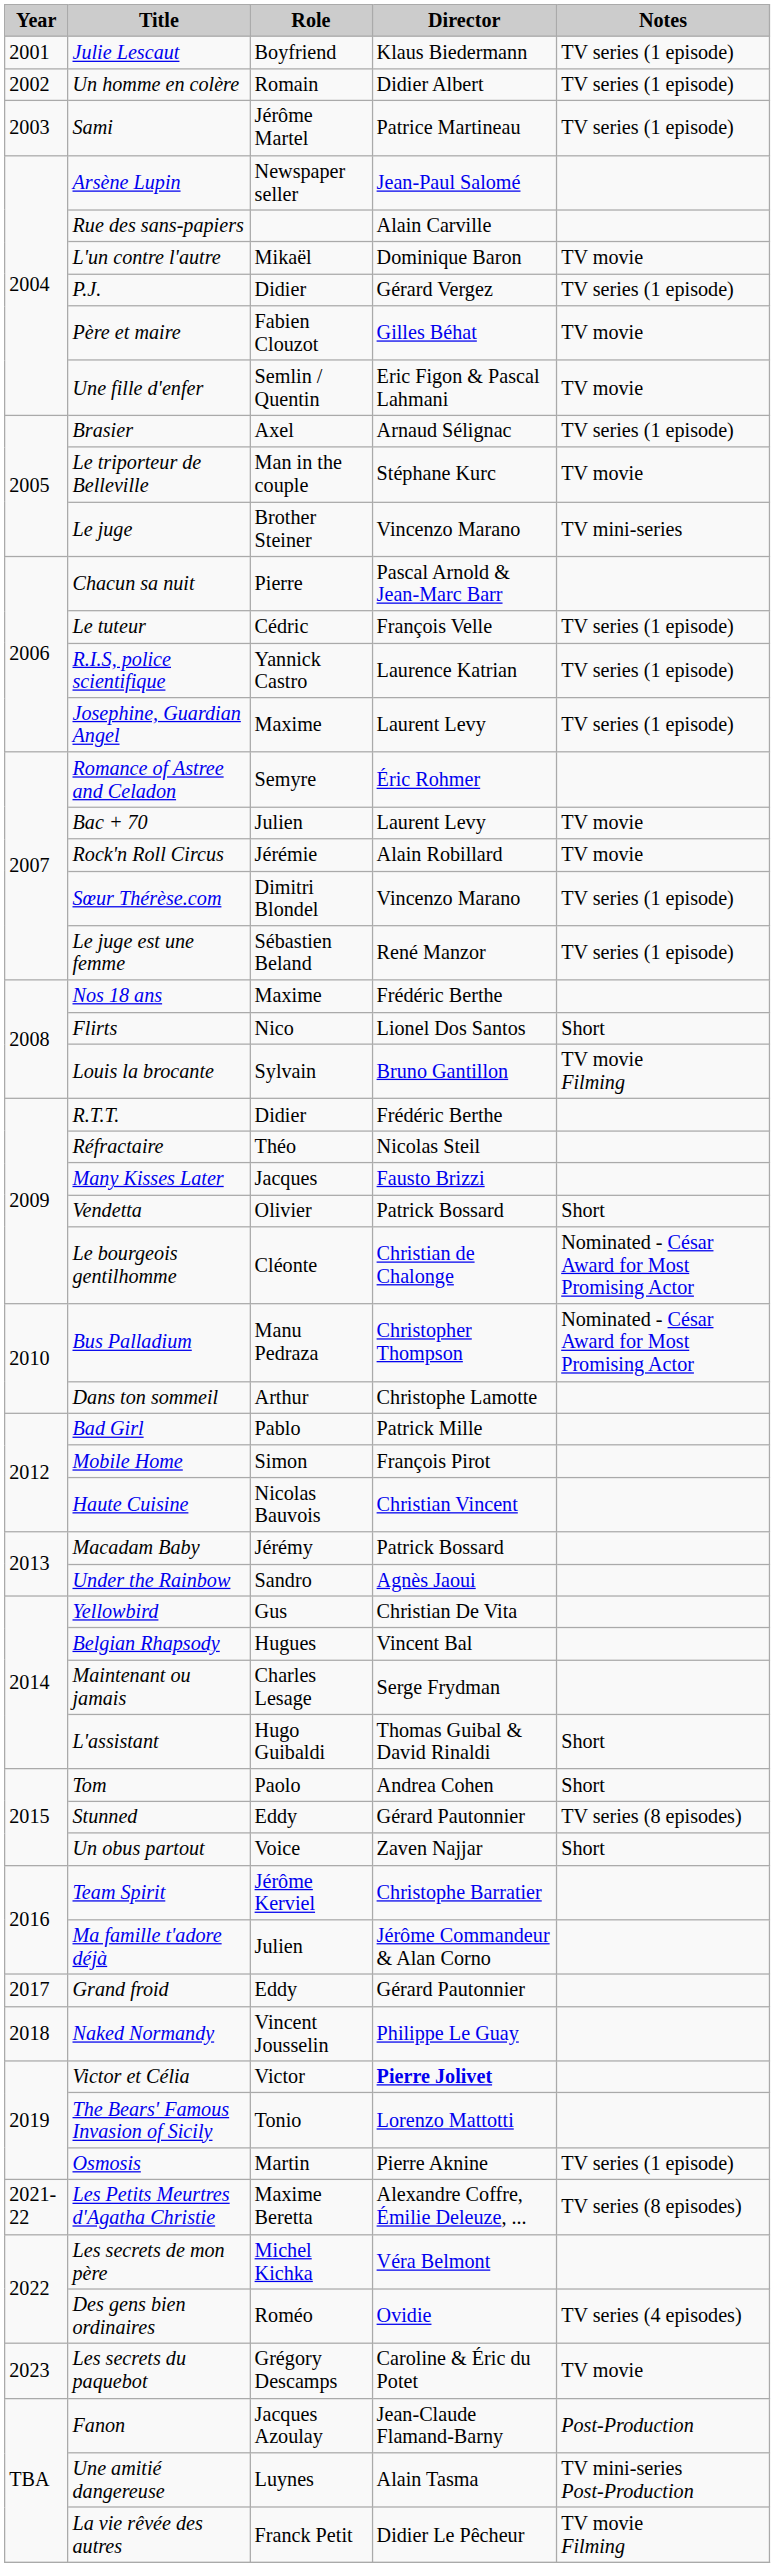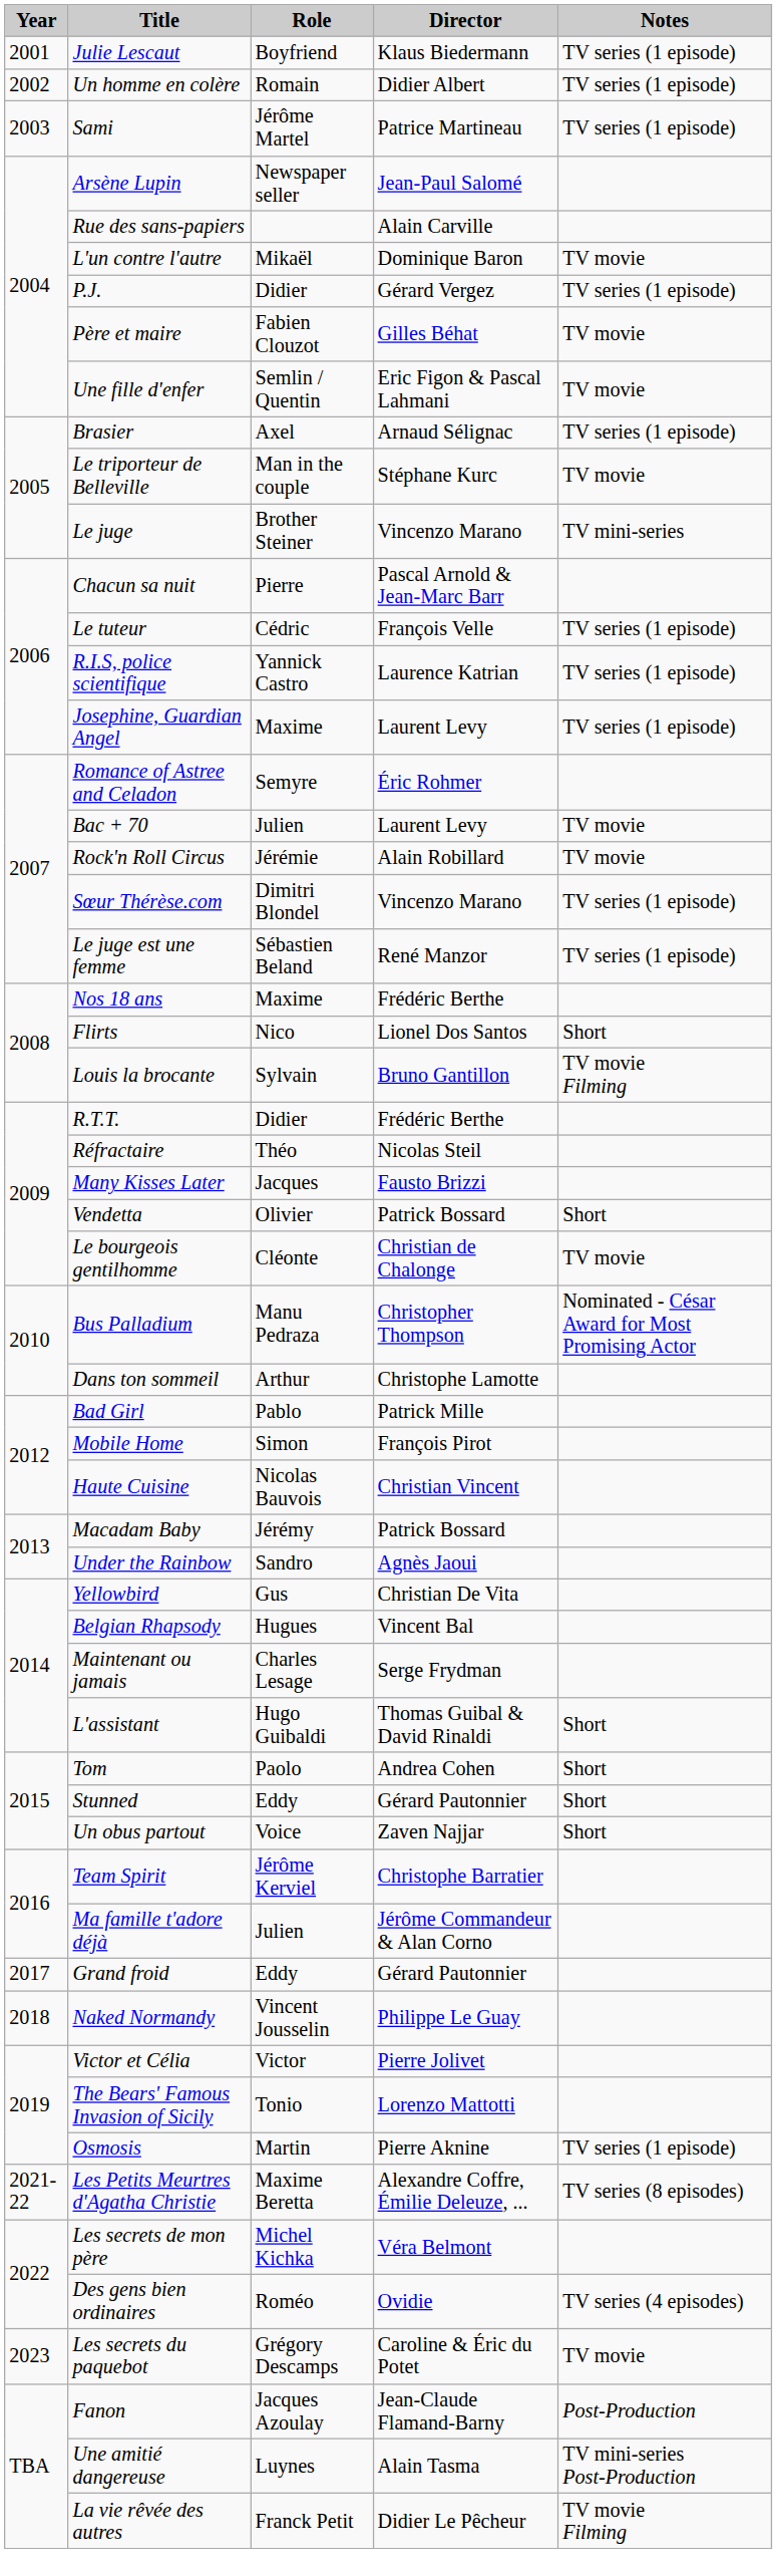 <table class="wikitable">
 <tr>
 <th style="background: #CCCCCC;">Year</th>
 <th style="background: #CCCCCC;">Title</th>
 <th style="background: #CCCCCC;">Role</th>
 <th style="background: #CCCCCC;">Director</th>
 <th style="background: #CCCCCC;">Notes</th>
 </tr>
 <tr>
 <td>2001</td>
 <td><em><a href='#'>Julie Lescaut</a></em></td>
 <td>Boyfriend</td>
 <td>Klaus Biedermann</td>
 <td>TV series (1 episode)</td>
 </tr>
 <tr>
 <td>2002</td>
 <td><em>Un homme en colère</em></td>
 <td>Romain</td>
 <td>Didier Albert</td>
 <td>TV series (1 episode)</td>
 </tr>
 <tr>
 <td>2003</td>
 <td><em>Sami</em></td>
 <td>Jérôme Martel</td>
 <td>Patrice Martineau</td>
 <td>TV series (1 episode)</td>
 </tr>
 <tr>
 <td rowspan=6>2004</td>
 <td><em><a href='#'>Arsène Lupin</a></em></td>
 <td>Newspaper seller</td>
 <td><a href='#'>Jean-Paul Salomé</a></td>
 <td></td>
 </tr>
 <tr>
 <td><em>Rue des sans-papiers</em></td>
 <td></td>
 <td>Alain Carville</td>
 <td></td>
 </tr>
 <tr>
 <td><em>L'un contre l'autre</em></td>
 <td>Mikaël</td>
 <td>Dominique Baron</td>
 <td>TV movie</td>
 </tr>
 <tr>
 <td><em>P.J.</em></td>
 <td>Didier</td>
 <td>Gérard Vergez</td>
 <td>TV series (1 episode)</td>
 </tr>
 <tr>
 <td><em>Père et maire</em></td>
 <td>Fabien Clouzot</td>
 <td><a href='#'>Gilles Béhat</a></td>
 <td>TV movie</td>
 </tr>
 <tr>
 <td><em>Une fille d'enfer</em></td>
 <td>Semlin / Quentin</td>
 <td>Eric Figon & Pascal Lahmani</td>
 <td>TV movie</td>
 </tr>
 <tr>
 <td rowspan=3>2005</td>
 <td><em>Brasier</em></td>
 <td>Axel</td>
 <td>Arnaud Sélignac</td>
 <td>TV series (1 episode)</td>
 </tr>
 <tr>
 <td><em>Le triporteur de Belleville</em></td>
 <td>Man in the couple</td>
 <td>Stéphane Kurc</td>
 <td>TV movie</td>
 </tr>
 <tr>
 <td><em>Le juge</em></td>
 <td>Brother Steiner</td>
 <td>Vincenzo Marano</td>
 <td>TV mini-series</td>
 </tr>
 <tr>
 <td rowspan=4>2006</td>
 <td><em>Chacun sa nuit</em></td>
 <td>Pierre</td>
 <td>Pascal Arnold & <a href='#'>Jean-Marc Barr</a></td>
 <td></td>
 </tr>
 <tr>
 <td><em>Le tuteur</em></td>
 <td>Cédric</td>
 <td>François Velle</td>
 <td>TV series (1 episode)</td>
 </tr>
 <tr>
 <td><em><a href='#'>R.I.S, police scientifique</a></em></td>
 <td>Yannick Castro</td>
 <td>Laurence Katrian</td>
 <td>TV series (1 episode)</td>
 </tr>
 <tr>
 <td><em><a href='#'>Josephine, Guardian Angel</a></em></td>
 <td>Maxime</td>
 <td>Laurent Levy</td>
 <td>TV series (1 episode)</td>
 </tr>
 <tr>
 <td rowspan=5>2007</td>
 <td><em><a href='#'>Romance of Astree and Celadon</a></em></td>
 <td>Semyre</td>
 <td><a href='#'>Éric Rohmer</a></td>
 <td></td>
 </tr>
 <tr>
 <td><em>Bac + 70</em></td>
 <td>Julien</td>
 <td>Laurent Levy</td>
 <td>TV movie</td>
 </tr>
 <tr>
 <td><em>Rock'n Roll Circus</em></td>
 <td>Jérémie</td>
 <td>Alain Robillard</td>
 <td>TV movie</td>
 </tr>
 <tr>
 <td><em><a href='#'>Sœur Thérèse.com</a></em></td>
 <td>Dimitri Blondel</td>
 <td>Vincenzo Marano</td>
 <td>TV series (1 episode)</td>
 </tr>
 <tr>
 <td><em>Le juge est une femme</em></td>
 <td>Sébastien Beland</td>
 <td>René Manzor</td>
 <td>TV series (1 episode)</td>
 </tr>
 <tr>
 <td rowspan=3>2008</td>
 <td><em><a href='#'>Nos 18 ans</a></em></td>
 <td>Maxime</td>
 <td>Frédéric Berthe</td>
 <td></td>
 </tr>
 <tr>
 <td><em>Flirts</em></td>
 <td>Nico</td>
 <td>Lionel Dos Santos</td>
 <td>Short</td>
 </tr>
 <tr>
 <td><em>Louis la brocante</em></td>
 <td>Sylvain</td>
 <td><a href='#'>Bruno Gantillon</a></td>
 <td>TV movie<br><em>Filming</em></td>
 </tr>
 <tr>
 <td rowspan=5>2009</td>
 <td><em>R.T.T.</em></td>
 <td>Didier</td>
 <td>Frédéric Berthe</td>
 <td></td>
 </tr>
 <tr>
 <td><em>Réfractaire</em></td>
 <td>Théo</td>
 <td>Nicolas Steil</td>
 <td></td>
 </tr>
 <tr>
 <td><em><a href='#'>Many Kisses Later</a></em></td>
 <td>Jacques</td>
 <td><a href='#'>Fausto Brizzi</a></td>
 <td></td>
 </tr>
 <tr>
 <td><em>Vendetta</em></td>
 <td>Olivier</td>
 <td>Patrick Bossard</td>
 <td>Short</td>
 </tr>
 <tr>
 <td><em>Le bourgeois gentilhomme</em></td>
 <td>Cléonte</td>
 <td><a href='#'>Christian de Chalonge</a></td>
-<td>Nominated - <a href='#'>César Award for Most Promising Actor</a></td>
+<td>TV movie</td>
 </tr>
 <tr>
 <td rowspan=2>2010</td>
 <td><em><a href='#'>Bus Palladium</a></em></td>
 <td>Manu Pedraza</td>
 <td><a href='#'>Christopher Thompson</a></td>
 <td>Nominated - <a href='#'>César Award for Most Promising Actor</a></td>
 </tr>
 <tr>
 <td><em>Dans ton sommeil</em></td>
 <td>Arthur</td>
 <td>Christophe Lamotte</td>
 <td></td>
 </tr>
 <tr>
 <td rowspan=3>2012</td>
 <td><em><a href='#'>Bad Girl</a></em></td>
 <td>Pablo</td>
 <td>Patrick Mille</td>
 <td></td>
 </tr>
 <tr>
 <td><em><a href='#'>Mobile Home</a></em></td>
 <td>Simon</td>
 <td>François Pirot</td>
 <td></td>
 </tr>
 <tr>
 <td><em><a href='#'>Haute Cuisine</a></em></td>
 <td>Nicolas Bauvois</td>
 <td><a href='#'>Christian Vincent</a></td>
 <td></td>
 </tr>
 <tr>
 <td rowspan=2>2013</td>
 <td><em>Macadam Baby</em></td>
 <td>Jérémy</td>
 <td>Patrick Bossard</td>
 <td></td>
 </tr>
 <tr>
 <td><em><a href='#'>Under the Rainbow</a></em></td>
 <td>Sandro</td>
 <td><a href='#'>Agnès Jaoui</a></td>
 <td></td>
 </tr>
 <tr>
 <td rowspan=4>2014</td>
 <td><em><a href='#'>Yellowbird</a></em></td>
 <td>Gus</td>
 <td>Christian De Vita</td>
 <td></td>
 </tr>
 <tr>
 <td><em><a href='#'>Belgian Rhapsody</a></em></td>
 <td>Hugues</td>
 <td>Vincent Bal</td>
 <td></td>
 </tr>
 <tr>
 <td><em>Maintenant ou jamais</em></td>
 <td>Charles Lesage</td>
 <td>Serge Frydman</td>
 <td></td>
 </tr>
 <tr>
 <td><em>L'assistant</em></td>
 <td>Hugo Guibaldi</td>
 <td>Thomas Guibal & David Rinaldi</td>
 <td>Short</td>
 </tr>
 <tr>
 <td rowspan=3>2015</td>
 <td><em>Tom</em></td>
 <td>Paolo</td>
 <td>Andrea Cohen</td>
 <td>Short</td>
 </tr>
 <tr>
 <td><em>Stunned</em></td>
 <td>Eddy</td>
 <td>Gérard Pautonnier</td>
-<td>TV series (8 episodes)</td>
+<td>Short</td>
 </tr>
 <tr>
 <td><em>Un obus partout</em></td>
 <td>Voice</td>
 <td>Zaven Najjar</td>
 <td>Short</td>
 </tr>
 <tr>
 <td rowspan=2>2016</td>
 <td><em><a href='#'>Team Spirit</a></em></td>
 <td><a href='#'>Jérôme Kerviel</a></td>
 <td><a href='#'>Christophe Barratier</a></td>
 <td></td>
 </tr>
 <tr>
 <td><em><a href='#'>Ma famille t'adore déjà</a></em></td>
 <td>Julien</td>
 <td><a href='#'>Jérôme Commandeur</a> & Alan Corno</td>
 <td></td>
 </tr>
 <tr>
 <td>2017</td>
 <td><em>Grand froid</em></td>
 <td>Eddy</td>
 <td>Gérard Pautonnier</td>
 <td></td>
 </tr>
 <tr>
 <td>2018</td>
 <td><em><a href='#'>Naked Normandy</a></em></td>
 <td>Vincent Jousselin</td>
 <td><a href='#'>Philippe Le Guay</a></td>
 <td></td>
 </tr>
 <tr>
 <td rowspan=3>2019</td>
 <td><em>Victor et Célia</em></td>
 <td>Victor</td>
-<td><strong><a href='#'>Pierre Jolivet</a></strong></td>
+<td><a href='#'>Pierre Jolivet</a></td>
 <td></td>
 </tr>
 <tr>
 <td><em><a href='#'>The Bears' Famous Invasion of Sicily</a></em></td>
 <td>Tonio</td>
 <td><a href='#'>Lorenzo Mattotti</a></td>
 <td></td>
 </tr>
 <tr>
 <td><em><a href='#'>Osmosis</a></em></td>
 <td>Martin</td>
 <td>Pierre Aknine</td>
 <td>TV series (1 episode)</td>
 </tr>
 <tr>
 <td>2021-22</td>
 <td><em><a href='#'>Les Petits Meurtres d'Agatha Christie</a></em></td>
 <td>Maxime Beretta</td>
 <td>Alexandre Coffre, <a href='#'>Émilie Deleuze</a>, ...</td>
 <td>TV series (8 episodes)</td>
 </tr>
 <tr>
 <td rowspan=2>2022</td>
 <td><em>Les secrets de mon père</em></td>
 <td><a href='#'>Michel Kichka</a></td>
 <td><a href='#'>Véra Belmont</a></td>
 <td></td>
 </tr>
 <tr>
 <td><em>Des gens bien ordinaires</em></td>
 <td>Roméo</td>
 <td><a href='#'>Ovidie</a></td>
 <td>TV series (4 episodes)</td>
 </tr>
 <tr>
 <td>2023</td>
 <td><em>Les secrets du paquebot</em></td>
 <td>Grégory Descamps</td>
 <td>Caroline & Éric du Potet</td>
 <td>TV movie</td>
 </tr>
 <tr>
 <td rowspan=3>TBA</td>
 <td><em>Fanon</em></td>
 <td>Jacques Azoulay</td>
 <td>Jean-Claude Flamand-Barny</td>
 <td><em>Post-Production</em></td>
 </tr>
 <tr>
 <td><em>Une amitié dangereuse</em></td>
 <td>Luynes</td>
 <td>Alain Tasma</td>
 <td>TV mini-series<br><em>Post-Production</em></td>
 </tr>
 <tr>
 <td><em>La vie rêvée des autres</em></td>
 <td>Franck Petit</td>
 <td>Didier Le Pêcheur</td>
 <td>TV movie<br><em>Filming</em></td>
 </tr>
 <tr>
 </tr>
 </table>
